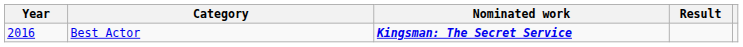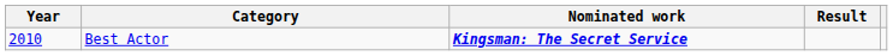 <table class=wikitable>
 <tr>
 <th scope="col" style="width:5em;">Year</th>
 <th scope="col" style="width:26em;">Category</th>
 <th scope="col" style="width:25em;">Nominated work</th>
 <th scope="col" style="width:5em;">Result</th>
 <th></th>
 </tr>
 <tr>
-<td><a href='#'>2016</a></td>
+<td><a href='#'>2010</a></td>
 <td><a href='#'>Best Actor</a></td>
 <td><strong><em><a href='#'>Kingsman: The Secret Service</a></em></strong></td>
 <td></td>
 <td align="center"></td>
 </tr>
 </table>
